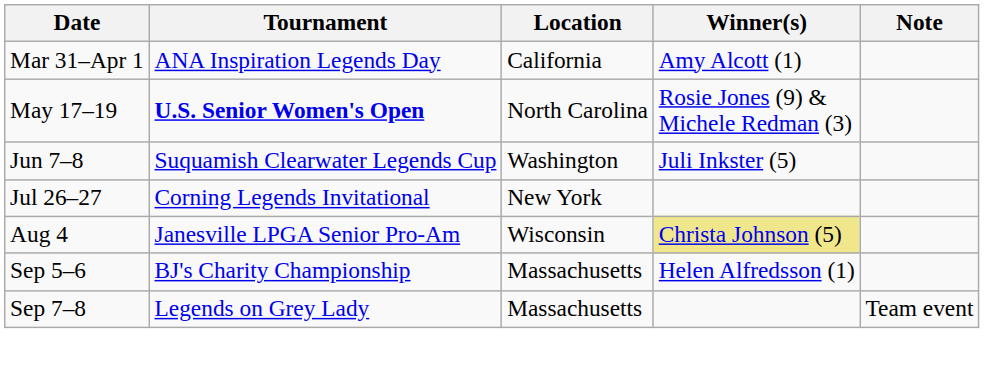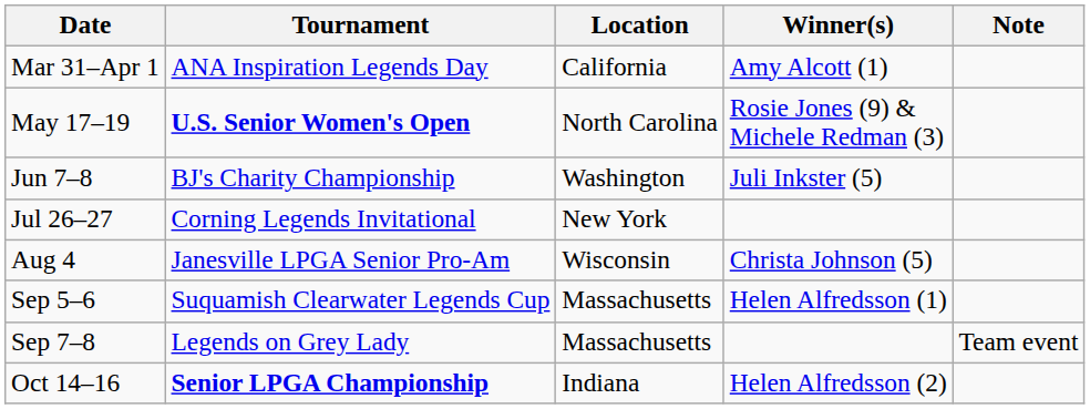 <table class="wikitable">
 <tr>
 <th>Date</th>
 <th>Tournament</th>
 <th>Location</th>
 <th>Winner(s)</th>
 <th>Note</th>
 </tr>
 <tr>
 <td>Mar 31–Apr 1</td>
 <td><a href='#'>ANA Inspiration Legends Day</a></td>
 <td>California</td>
 <td> <a href='#'>Amy Alcott</a> (1)</td>
 <td></td>
 </tr>
 <tr>
 <td>May 17–19</td>
 <td><strong><a href='#'>U.S. Senior Women's Open</a></strong></td>
 <td>North Carolina</td>
 <td> <a href='#'>Rosie Jones</a> (9) &<br> <a href='#'>Michele Redman</a> (3)</td>
 <td></td>
 </tr>
 <tr>
 <td>Jun 7–8</td>
-<td><a href='#'>Suquamish Clearwater Legends Cup</a></td>
+<td><a href='#'>BJ's Charity Championship</a></td>
 <td>Washington</td>
 <td> <a href='#'>Juli Inkster</a> (5)</td>
 <td></td>
 </tr>
 <tr>
 <td>Jul 26–27</td>
 <td><a href='#'>Corning Legends Invitational</a></td>
 <td>New York</td>
 <td></td>
 <td></td>
 </tr>
 <tr>
 <td>Aug 4</td>
 <td><a href='#'>Janesville LPGA Senior Pro-Am</a></td>
 <td>Wisconsin</td>
-<td style="background: khaki;"> <a href='#'>Christa Johnson</a> (5)</td>
+<td> <a href='#'>Christa Johnson</a> (5)</td>
 <td></td>
 </tr>
 <tr>
 <td>Sep 5–6</td>
-<td><a href='#'>BJ's Charity Championship</a></td>
+<td><a href='#'>Suquamish Clearwater Legends Cup</a></td>
 <td>Massachusetts</td>
 <td> <a href='#'>Helen Alfredsson</a> (1)</td>
 <td></td>
 </tr>
 <tr>
 <td>Sep 7–8</td>
 <td><a href='#'>Legends on Grey Lady</a></td>
 <td>Massachusetts</td>
 <td></td>
 <td>Team event</td>
 </tr>
+<tr>
+<td>Oct 14–16</td>
+<td><strong><a href='#'>Senior LPGA Championship</a></strong></td>
+<td>Indiana</td>
+<td> <a href='#'>Helen Alfredsson</a> (2)</td>
+<td></td>
+</tr>
 </table>
